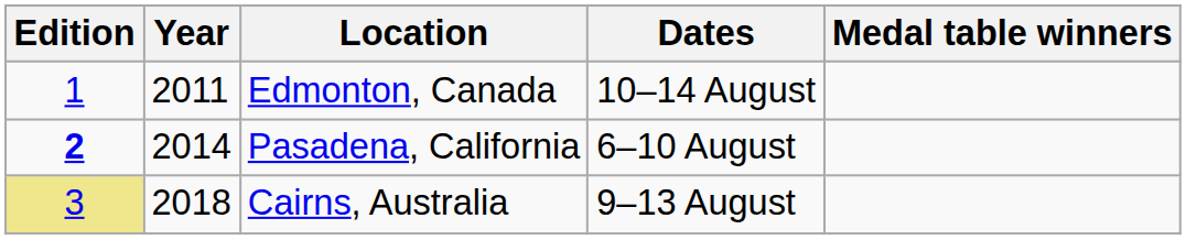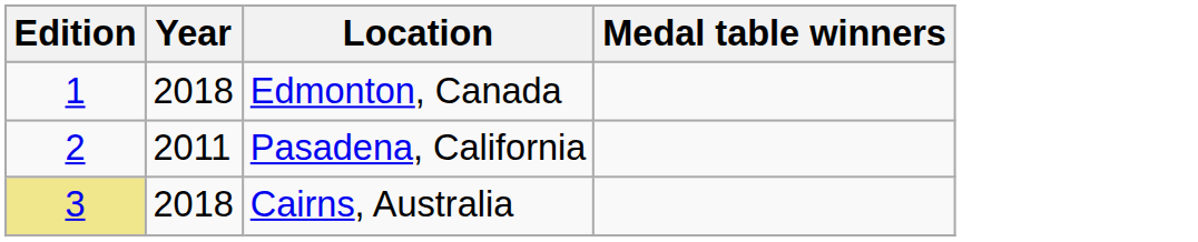 <table class="wikitable">
 <tr>
 <th>Edition</th>
 <th>Year</th>
 <th>Location</th>
-<th>Dates</th>
 <th>Medal table winners</th>
 </tr>
 <tr>
 <td align=center><a href='#'>1</a></td>
-<td>2011</td>
+<td>2018</td>
 <td><a href='#'>Edmonton</a>, Canada</td>
-<td>10–14 August</td>
 <td></td>
 </tr>
 <tr>
-<td align=center><strong><a href='#'>2</a></strong></td>
-<td>2014</td>
+<td align=center><a href='#'>2</a></td>
+<td>2011</td>
 <td><a href='#'>Pasadena</a>, California</td>
-<td>6–10 August</td>
 <td></td>
 </tr>
 <tr>
 <td align=center style="background: khaki;"><a href='#'>3</a></td>
 <td>2018</td>
 <td><a href='#'>Cairns</a>, Australia</td>
-<td>9–13 August</td>
 <td></td>
 </tr>
 </table>
